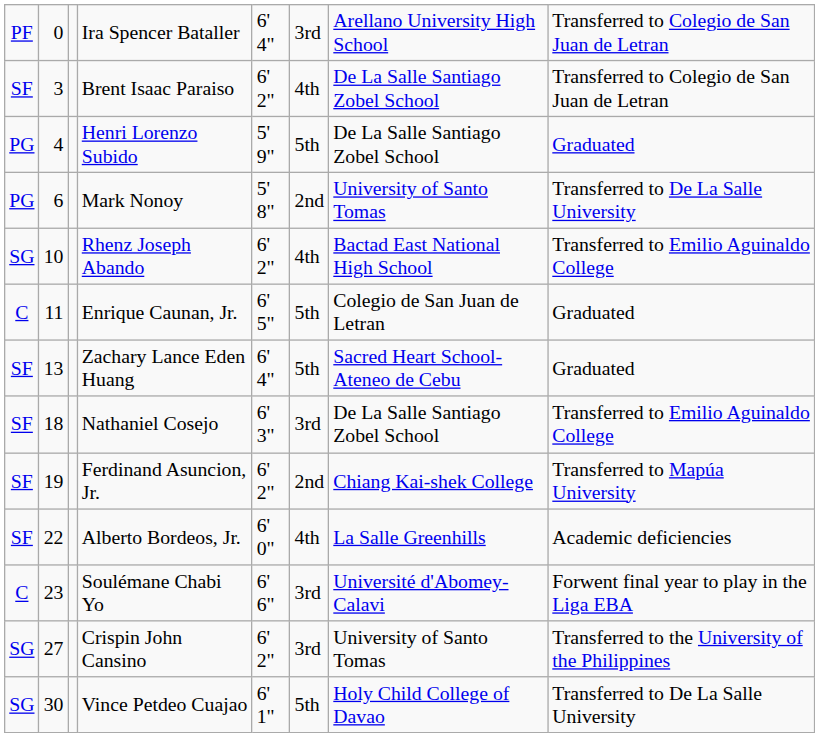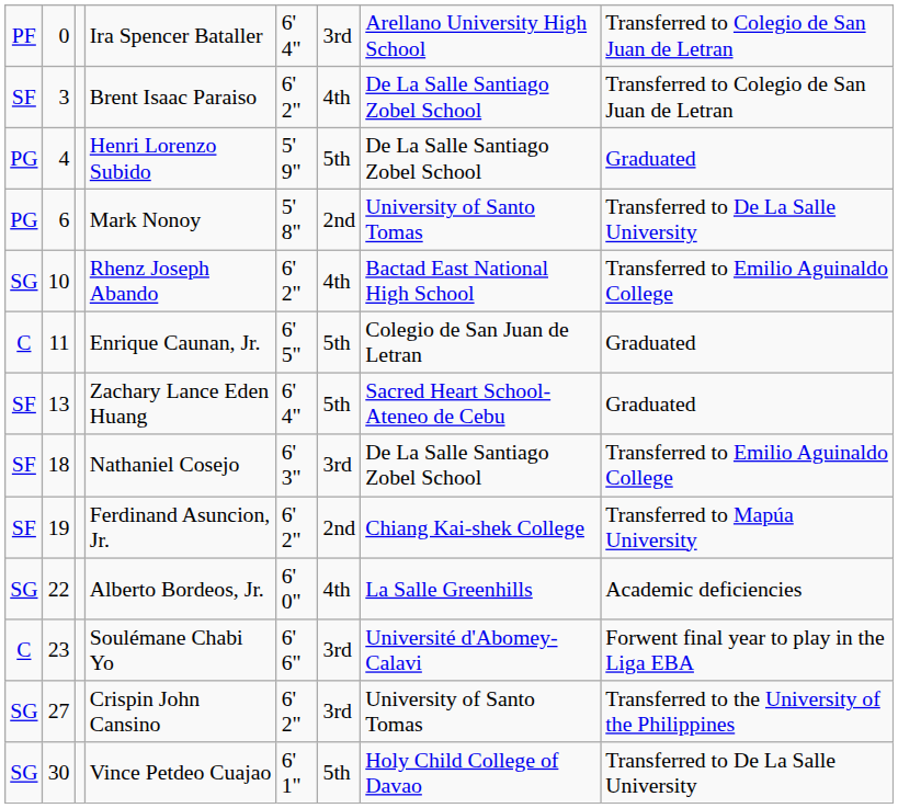 <table class=wikitable width=100% style=font-size:95%>
 <tr>
 <td align=center><a href='#'>PF</a></td>
 <td align=right>0</td>
 <td></td>
 <td>Ira Spencer Bataller</td>
 <td>6' 4"</td>
 <td>3rd</td>
 <td><a href='#'>Arellano University High School</a></td>
 <td>Transferred to <a href='#'>Colegio de San Juan de Letran</a></td>
 </tr>
 <tr>
 <td align=center><a href='#'>SF</a></td>
 <td align=right>3</td>
 <td></td>
 <td>Brent Isaac Paraiso</td>
 <td>6' 2"</td>
 <td>4th</td>
 <td><a href='#'>De La Salle Santiago Zobel School</a></td>
 <td>Transferred to Colegio de San Juan de Letran</td>
 </tr>
 <tr>
 <td align=center><a href='#'>PG</a></td>
 <td align=right>4</td>
 <td></td>
 <td><a href='#'>Henri Lorenzo Subido</a></td>
 <td>5' 9"</td>
 <td>5th</td>
 <td>De La Salle Santiago Zobel School</td>
 <td><a href='#'>Graduated</a></td>
 </tr>
 <tr>
 <td align=center><a href='#'>PG</a></td>
 <td align=right>6</td>
 <td></td>
 <td>Mark Nonoy</td>
 <td>5' 8"</td>
 <td>2nd</td>
 <td><a href='#'>University of Santo Tomas</a></td>
 <td>Transferred to <a href='#'>De La Salle University</a></td>
 </tr>
 <tr>
 <td align=center><a href='#'>SG</a></td>
 <td align=right>10</td>
 <td></td>
 <td><a href='#'>Rhenz Joseph Abando</a></td>
 <td>6' 2"</td>
 <td>4th</td>
 <td><a href='#'>Bactad East National High School</a></td>
 <td>Transferred to <a href='#'>Emilio Aguinaldo College</a></td>
 </tr>
 <tr>
 <td align=center><a href='#'>C</a></td>
 <td align=right>11</td>
 <td></td>
 <td>Enrique Caunan, Jr.</td>
 <td>6' 5"</td>
 <td>5th</td>
 <td>Colegio de San Juan de Letran</td>
 <td>Graduated</td>
 </tr>
 <tr>
 <td align=center><a href='#'>SF</a></td>
 <td align=right>13</td>
 <td></td>
 <td>Zachary Lance Eden Huang</td>
 <td>6' 4"</td>
 <td>5th</td>
 <td><a href='#'>Sacred Heart School-Ateneo de Cebu</a></td>
 <td>Graduated</td>
 </tr>
 <tr>
 <td align=center><a href='#'>SF</a></td>
 <td align=right>18</td>
 <td></td>
 <td>Nathaniel Cosejo</td>
 <td>6' 3"</td>
 <td>3rd</td>
 <td>De La Salle Santiago Zobel School</td>
 <td>Transferred to <a href='#'>Emilio Aguinaldo College</a></td>
 </tr>
 <tr>
 <td align=center><a href='#'>SF</a></td>
 <td align=right>19</td>
 <td></td>
 <td>Ferdinand Asuncion, Jr.</td>
 <td>6' 2"</td>
 <td>2nd</td>
 <td><a href='#'>Chiang Kai-shek College</a></td>
 <td>Transferred to <a href='#'>Mapúa University</a></td>
 </tr>
 <tr>
-<td align=center><a href='#'>SF</a></td>
+<td align=center><a href='#'>SG</a></td>
 <td align=right>22</td>
 <td></td>
 <td>Alberto Bordeos, Jr.</td>
 <td>6' 0"</td>
 <td>4th</td>
 <td><a href='#'>La Salle Greenhills</a></td>
 <td>Academic deficiencies</td>
 </tr>
 <tr>
 <td align=center><a href='#'>C</a></td>
 <td align=right>23</td>
 <td></td>
 <td>Soulémane Chabi Yo</td>
 <td>6' 6"</td>
 <td>3rd</td>
 <td><a href='#'>Université d'Abomey-Calavi</a></td>
 <td>Forwent final year to play in the <a href='#'>Liga EBA</a></td>
 </tr>
 <tr>
 <td align=center><a href='#'>SG</a></td>
 <td align=right>27</td>
 <td></td>
 <td>Crispin John Cansino</td>
 <td>6' 2"</td>
 <td>3rd</td>
 <td>University of Santo Tomas</td>
 <td>Transferred to the <a href='#'>University of the Philippines</a></td>
 </tr>
 <tr>
 <td align=center><a href='#'>SG</a></td>
 <td align=right>30</td>
 <td></td>
 <td>Vince Petdeo Cuajao</td>
 <td>6' 1"</td>
 <td>5th</td>
 <td><a href='#'>Holy Child College of Davao</a></td>
 <td>Transferred to De La Salle University</td>
 </tr>
 </table>
